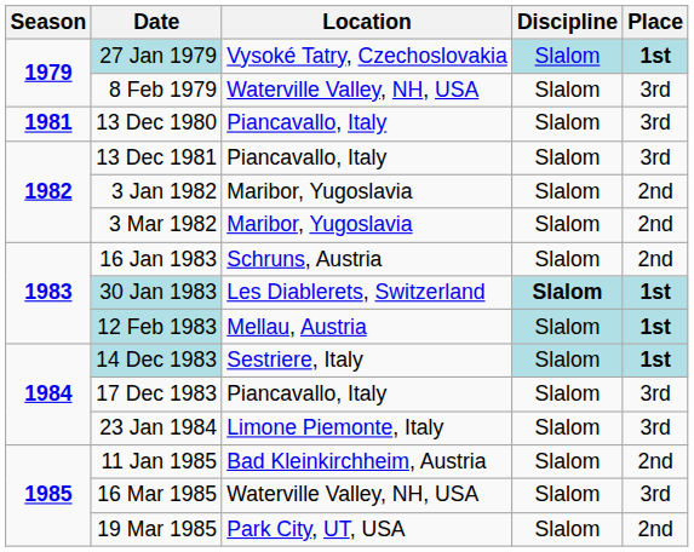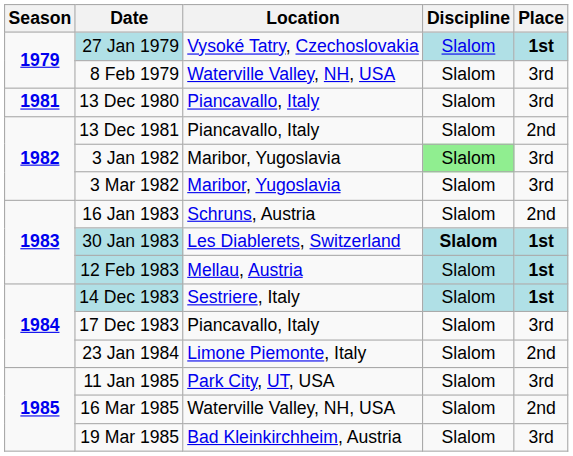 <table class=wikitable style="text-align:center">
 <tr>
 <th>Season</th>
 <th>Date</th>
 <th>Location</th>
 <th>Discipline</th>
 <th>Place</th>
 </tr>
 <tr>
 <td rowspan=2><strong><a href='#'>1979</a></strong></td>
 <td bgcolor="#BOEOE6" align=right>27 Jan 1979</td>
 <td align=left> <a href='#'>Vysoké Tatry</a>, <a href='#'>Czechoslovakia</a> </td>
 <td bgcolor="#BOEOE6"><a href='#'>Slalom</a></td>
 <td bgcolor="#BOEOE6"><strong>1st</strong></td>
 </tr>
 <tr>
 <td align=right>8 Feb 1979</td>
 <td align=left> <a href='#'>Waterville Valley</a>, <a href='#'>NH</a>, <a href='#'>USA</a></td>
 <td>Slalom</td>
 <td>3rd</td>
 </tr>
 <tr>
 <td><strong><a href='#'>1981</a></strong></td>
 <td align=right>13 Dec 1980</td>
 <td align=left> <a href='#'>Piancavallo</a>, <a href='#'>Italy</a></td>
 <td>Slalom</td>
 <td>3rd</td>
 </tr>
 <tr>
 <td rowspan=3><strong><a href='#'>1982</a></strong></td>
 <td align=right>13 Dec 1981</td>
 <td align=left> Piancavallo, Italy</td>
 <td>Slalom</td>
-<td>3rd</td>
+<td>2nd</td>
 </tr>
 <tr>
 <td align=right>3 Jan 1982</td>
 <td align=left> Maribor, Yugoslavia</td>
-<td>Slalom</td>
-<td>2nd</td>
+<td style="background: lightgreen;">Slalom</td>
+<td>3rd</td>
 </tr>
 <tr>
 <td align=right>3 Mar 1982</td>
 <td align=left> <a href='#'>Maribor</a>, <a href='#'>Yugoslavia</a> </td>
 <td>Slalom</td>
-<td>2nd</td>
+<td>3rd</td>
 </tr>
 <tr>
 <td rowspan=3><strong><a href='#'>1983</a></strong></td>
 <td align=right>16 Jan 1983</td>
 <td align=left> <a href='#'>Schruns</a>, Austria</td>
 <td>Slalom</td>
 <td>2nd</td>
 </tr>
 <tr>
 <td bgcolor="#BOEOE6" align=right>30 Jan 1983</td>
 <td align=left> <a href='#'>Les Diablerets</a>, <a href='#'>Switzerland</a></td>
 <td bgcolor="#BOEOE6"><strong>Slalom</strong></td>
 <td bgcolor="#BOEOE6"><strong>1st</strong></td>
 </tr>
 <tr>
 <td bgcolor="#BOEOE6" align=right>12 Feb 1983</td>
 <td align=left> <a href='#'>Mellau</a>, <a href='#'>Austria</a></td>
 <td bgcolor="#BOEOE6">Slalom</td>
 <td bgcolor="#BOEOE6"><strong>1st</strong></td>
 </tr>
 <tr>
 <td rowspan=3><strong><a href='#'>1984</a></strong></td>
 <td bgcolor="#BOEOE6" align=right>14 Dec 1983</td>
 <td align=left> <a href='#'>Sestriere</a>, Italy</td>
 <td bgcolor="#BOEOE6">Slalom</td>
 <td bgcolor="#BOEOE6"><strong>1st</strong></td>
 </tr>
 <tr>
 <td align=right>17 Dec 1983</td>
 <td align=left> Piancavallo, Italy</td>
 <td>Slalom</td>
 <td>3rd</td>
 </tr>
 <tr>
 <td align=right>23 Jan 1984</td>
 <td align=left> <a href='#'>Limone Piemonte</a>, Italy</td>
 <td>Slalom</td>
-<td>3rd</td>
+<td>2nd</td>
 </tr>
 <tr>
 <td rowspan=3><strong><a href='#'>1985</a></strong></td>
 <td align=right>11 Jan 1985</td>
-<td align=left> <a href='#'>Bad Kleinkirchheim</a>, Austria</td>
+<td align=left> <a href='#'>Park City</a>, <a href='#'>UT</a>, USA</td>
 <td>Slalom</td>
-<td>2nd</td>
+<td>3rd</td>
 </tr>
 <tr>
 <td align=right>16 Mar 1985</td>
 <td align=left> Waterville Valley, NH, USA</td>
 <td>Slalom</td>
-<td>3rd</td>
+<td>2nd</td>
 </tr>
 <tr>
 <td align=right>19 Mar 1985</td>
-<td align=left> <a href='#'>Park City</a>, <a href='#'>UT</a>, USA</td>
+<td align=left> <a href='#'>Bad Kleinkirchheim</a>, Austria</td>
 <td>Slalom</td>
-<td>2nd</td>
+<td>3rd</td>
 </tr>
 </table>
